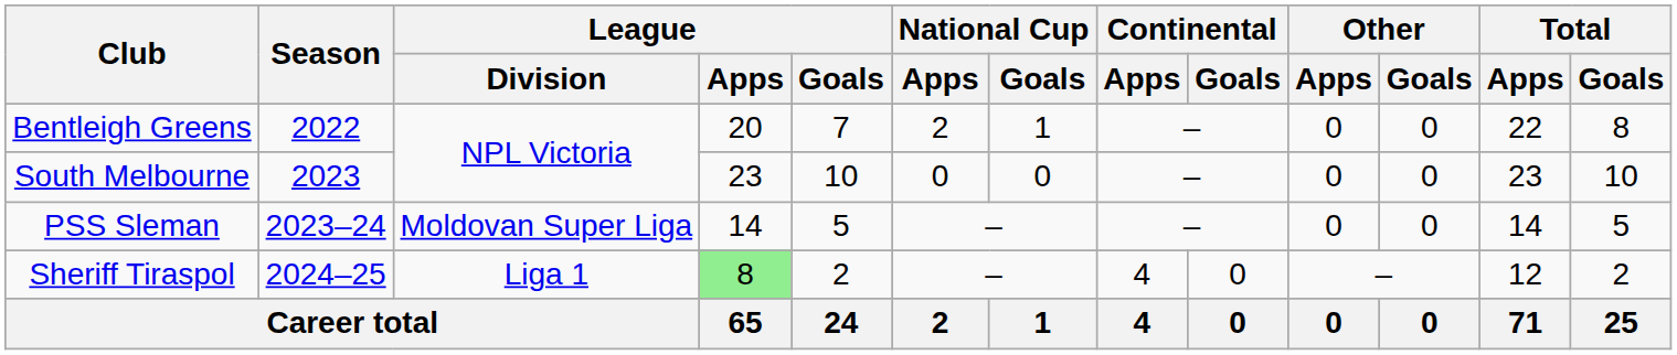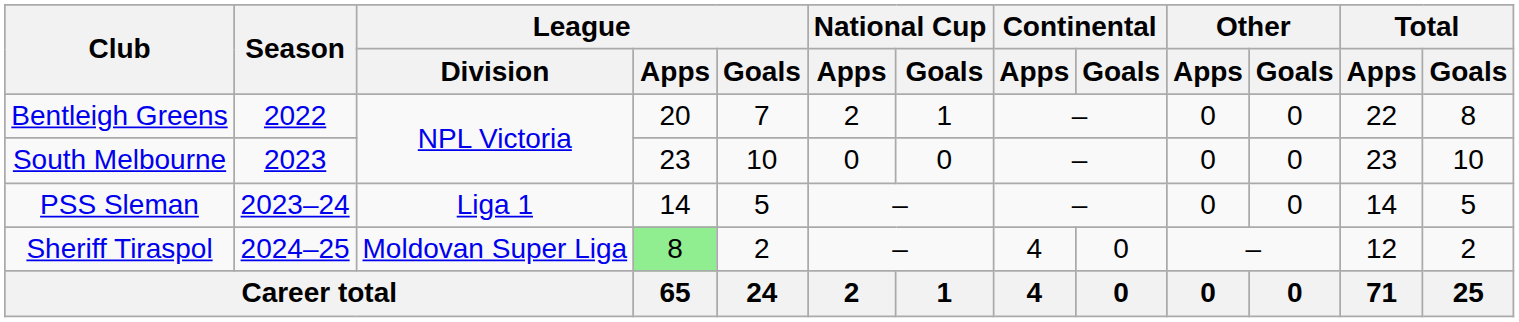 <table class="wikitable" style="text-align:center">
 <tr>
 <th rowspan="2">Club</th>
 <th rowspan="2">Season</th>
 <th colspan="3">League</th>
 <th colspan="2">National Cup</th>
 <th colspan="2">Continental</th>
 <th colspan="2">Other</th>
 <th colspan="2">Total</th>
 </tr>
 <tr>
 <th>Division</th>
 <th>Apps</th>
 <th>Goals</th>
 <th>Apps</th>
 <th>Goals</th>
 <th>Apps</th>
 <th>Goals</th>
 <th>Apps</th>
 <th>Goals</th>
 <th>Apps</th>
 <th>Goals</th>
 </tr>
 <tr>
 <td rowspan="1"><a href='#'>Bentleigh Greens</a></td>
 <td><a href='#'>2022</a></td>
 <td rowspan="2"><a href='#'>NPL Victoria</a></td>
 <td>20</td>
 <td>7</td>
 <td>2</td>
 <td>1</td>
 <td colspan="2">–</td>
 <td>0</td>
 <td>0</td>
 <td>22</td>
 <td>8</td>
 </tr>
 <tr>
 <td rowspan="1"><a href='#'>South Melbourne</a></td>
 <td><a href='#'>2023</a></td>
 <td>23</td>
 <td>10</td>
 <td>0</td>
 <td>0</td>
 <td colspan="2">–</td>
 <td>0</td>
 <td>0</td>
 <td>23</td>
 <td>10</td>
 </tr>
 <tr>
 <td rowspan="1"><a href='#'>PSS Sleman</a></td>
 <td><a href='#'>2023–24</a></td>
-<td rowspan="1"><a href='#'>Moldovan Super Liga</a></td>
+<td rowspan="1"><a href='#'>Liga 1</a></td>
 <td>14</td>
 <td>5</td>
 <td colspan="2">–</td>
 <td colspan="2">–</td>
 <td>0</td>
 <td>0</td>
 <td>14</td>
 <td>5</td>
 </tr>
 <tr>
 <td rowspan="1"><a href='#'>Sheriff Tiraspol</a></td>
 <td><a href='#'>2024–25</a></td>
-<td rowspan="1"><a href='#'>Liga 1</a></td>
+<td rowspan="1"><a href='#'>Moldovan Super Liga</a></td>
 <td style="background: lightgreen;">8</td>
 <td>2</td>
 <td colspan="2">–</td>
 <td>4</td>
 <td>0</td>
 <td colspan="2">–</td>
 <td>12</td>
 <td>2</td>
 </tr>
 <tr>
 <th colspan="3">Career total</th>
 <th>65</th>
 <th>24</th>
 <th>2</th>
 <th>1</th>
 <th>4</th>
 <th>0</th>
 <th>0</th>
 <th>0</th>
 <th>71</th>
 <th>25</th>
 </tr>
 </table>
